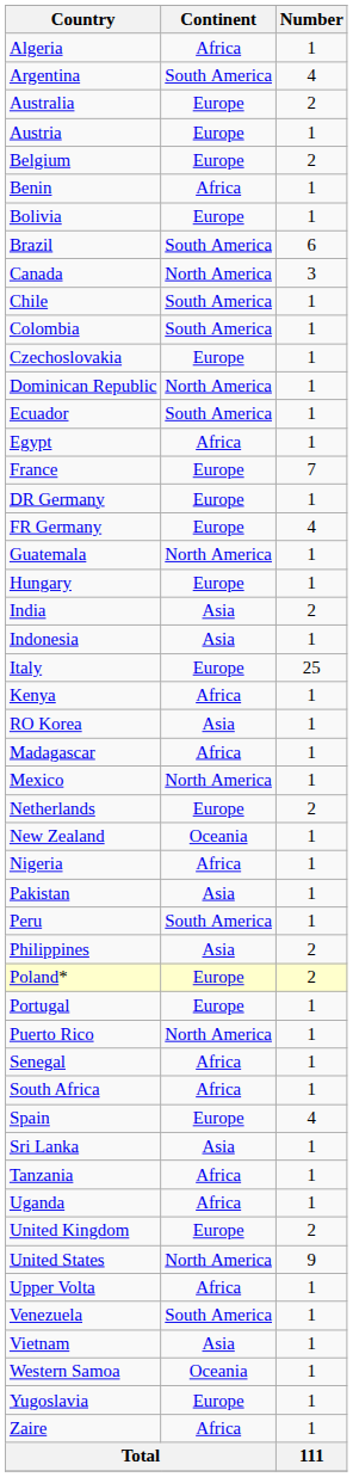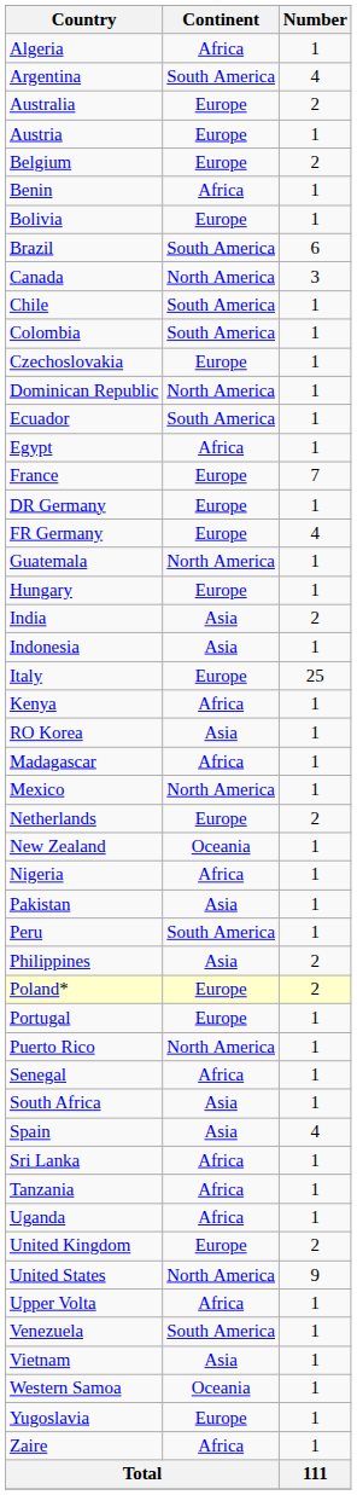 <table class="wikitable sortable" style="text-align:center">
 <tr>
 </tr>
 <tr>
 <th scope="col">Country</th>
 <th scope="col">Continent</th>
 <th scope="col">Number</th>
 </tr>
 <tr>
 <td scope="row" style="text-align:left"><a href='#'>Algeria</a></td>
 <td><a href='#'>Africa</a></td>
 <td>1</td>
 </tr>
 <tr>
 <td scope="row" style="text-align:left"><a href='#'>Argentina</a></td>
 <td data-sort-value="America, South"><a href='#'>South&nbsp;America</a></td>
 <td>4</td>
 </tr>
 <tr>
 <td scope="row" style="text-align:left"><a href='#'>Australia</a></td>
 <td><a href='#'>Europe</a></td>
 <td>2</td>
 </tr>
 <tr>
 <td scope="row" style="text-align:left"><a href='#'>Austria</a></td>
 <td><a href='#'>Europe</a></td>
 <td>1</td>
 </tr>
 <tr>
 <td scope="row" style="text-align:left"><a href='#'>Belgium</a></td>
 <td><a href='#'>Europe</a></td>
 <td>2</td>
 </tr>
 <tr>
 <td scope="row" style="text-align:left"><a href='#'>Benin</a></td>
 <td><a href='#'>Africa</a></td>
 <td>1</td>
 </tr>
 <tr>
 <td scope="row" style="text-align:left"><a href='#'>Bolivia</a></td>
 <td><a href='#'>Europe</a></td>
 <td>1</td>
 </tr>
 <tr>
 <td scope="row" style="text-align:left"><a href='#'>Brazil</a></td>
 <td data-sort-value="America, South"><a href='#'>South&nbsp;America</a></td>
 <td>6</td>
 </tr>
 <tr>
 <td scope="row" style="text-align:left"><a href='#'>Canada</a></td>
 <td data-sort-value="America, North"><a href='#'>North&nbsp;America</a></td>
 <td>3</td>
 </tr>
 <tr>
 <td scope="row" style="text-align:left"><a href='#'>Chile</a></td>
 <td data-sort-value="America, South"><a href='#'>South&nbsp;America</a></td>
 <td>1</td>
 </tr>
 <tr>
 <td scope="row" style="text-align:left"><a href='#'>Colombia</a></td>
 <td data-sort-value="America, South"><a href='#'>South&nbsp;America</a></td>
 <td>1</td>
 </tr>
 <tr>
 <td scope="row" style="text-align:left"><a href='#'>Czechoslovakia</a></td>
 <td><a href='#'>Europe</a></td>
 <td>1</td>
 </tr>
 <tr>
 <td scope="row" style="text-align:left"><a href='#'>Dominican Republic</a></td>
 <td data-sort-value="America, North"><a href='#'>North&nbsp;America</a></td>
 <td>1</td>
 </tr>
 <tr>
 <td scope="row" style="text-align:left"><a href='#'>Ecuador</a></td>
 <td data-sort-value="America, South"><a href='#'>South&nbsp;America</a></td>
 <td>1</td>
 </tr>
 <tr>
 <td scope="row" style="text-align:left"><a href='#'>Egypt</a></td>
 <td><a href='#'>Africa</a></td>
 <td>1</td>
 </tr>
 <tr>
 <td scope="row" style="text-align:left"><a href='#'>France</a></td>
 <td><a href='#'>Europe</a></td>
 <td>7</td>
 </tr>
 <tr>
 <td scope="row" style="text-align:left" data-sort-value="Germany, East"><a href='#'>DR Germany</a></td>
 <td><a href='#'>Europe</a></td>
 <td>1</td>
 </tr>
 <tr>
 <td scope="row" style="text-align:left" data-sort-value="Germany, West"><a href='#'>FR Germany</a></td>
 <td><a href='#'>Europe</a></td>
 <td>4</td>
 </tr>
 <tr>
 <td scope="row" style="text-align:left"><a href='#'>Guatemala</a></td>
 <td data-sort-value="America, North"><a href='#'>North&nbsp;America</a></td>
 <td>1</td>
 </tr>
 <tr>
 <td scope="row" style="text-align:left"><a href='#'>Hungary</a></td>
 <td><a href='#'>Europe</a></td>
 <td>1</td>
 </tr>
 <tr>
 <td scope="row" style="text-align:left"><a href='#'>India</a></td>
 <td><a href='#'>Asia</a></td>
 <td>2</td>
 </tr>
 <tr>
 <td scope="row" style="text-align:left"><a href='#'>Indonesia</a></td>
 <td><a href='#'>Asia</a></td>
 <td>1</td>
 </tr>
 <tr>
 <td scope="row" style="text-align:left"><a href='#'>Italy</a></td>
 <td><a href='#'>Europe</a></td>
 <td>25</td>
 </tr>
 <tr>
 <td scope="row" style="text-align:left"><a href='#'>Kenya</a></td>
 <td><a href='#'>Africa</a></td>
 <td>1</td>
 </tr>
 <tr>
 <td scope="row" style="text-align:left" data-sort-value="Korea, South"><a href='#'>RO Korea</a></td>
 <td><a href='#'>Asia</a></td>
 <td>1</td>
 </tr>
 <tr>
 <td scope="row" style="text-align:left"><a href='#'>Madagascar</a></td>
 <td><a href='#'>Africa</a></td>
 <td>1</td>
 </tr>
 <tr>
 <td scope="row" style="text-align:left"><a href='#'>Mexico</a></td>
 <td data-sort-value="America, North"><a href='#'>North&nbsp;America</a></td>
 <td>1</td>
 </tr>
 <tr>
 <td scope="row" style="text-align:left"><a href='#'>Netherlands</a></td>
 <td><a href='#'>Europe</a></td>
 <td>2</td>
 </tr>
 <tr>
 <td scope="row" style="text-align:left"><a href='#'>New Zealand</a></td>
 <td><a href='#'>Oceania</a></td>
 <td>1</td>
 </tr>
 <tr>
 <td scope="row" style="text-align:left"><a href='#'>Nigeria</a></td>
 <td><a href='#'>Africa</a></td>
 <td>1</td>
 </tr>
 <tr>
 <td scope="row" style="text-align:left"><a href='#'>Pakistan</a></td>
 <td><a href='#'>Asia</a></td>
 <td>1</td>
 </tr>
 <tr>
 <td scope="row" style="text-align:left"><a href='#'>Peru</a></td>
 <td data-sort-value="America, South"><a href='#'>South&nbsp;America</a></td>
 <td>1</td>
 </tr>
 <tr>
 <td scope="row" style="text-align:left"><a href='#'>Philippines</a></td>
 <td><a href='#'>Asia</a></td>
 <td>2</td>
 </tr>
 <tr style="background: #ffc">
 <td scope="row" style="text-align:left"><a href='#'>Poland</a>*</td>
 <td><a href='#'>Europe</a></td>
 <td>2</td>
 </tr>
 <tr>
 <td scope="row" style="text-align:left"><a href='#'>Portugal</a></td>
 <td><a href='#'>Europe</a></td>
 <td>1</td>
 </tr>
 <tr>
 <td scope="row" style="text-align:left"><a href='#'>Puerto Rico</a> </td>
 <td data-sort-value="America, North"><a href='#'>North&nbsp;America</a></td>
 <td>1</td>
 </tr>
 <tr>
 <td scope="row" style="text-align:left"><a href='#'>Senegal</a></td>
 <td><a href='#'>Africa</a></td>
 <td>1</td>
 </tr>
 <tr>
 <td scope="row" style="text-align:left"><a href='#'>South Africa</a></td>
-<td><a href='#'>Africa</a></td>
+<td><a href='#'>Asia</a></td>
 <td>1</td>
 </tr>
 <tr>
 <td scope="row" style="text-align:left"><a href='#'>Spain</a></td>
-<td><a href='#'>Europe</a></td>
+<td><a href='#'>Asia</a></td>
 <td>4</td>
 </tr>
 <tr>
 <td scope="row" style="text-align:left"><a href='#'>Sri Lanka</a></td>
-<td><a href='#'>Asia</a></td>
+<td><a href='#'>Africa</a></td>
 <td>1</td>
 </tr>
 <tr>
 <td scope="row" style="text-align:left"><a href='#'>Tanzania</a></td>
 <td><a href='#'>Africa</a></td>
 <td>1</td>
 </tr>
 <tr>
 <td scope="row" style="text-align:left"><a href='#'>Uganda</a></td>
 <td><a href='#'>Africa</a></td>
 <td>1</td>
 </tr>
 <tr>
 <td scope="row" style="text-align:left"><a href='#'>United Kingdom</a></td>
 <td><a href='#'>Europe</a></td>
 <td>2</td>
 </tr>
 <tr>
 <td scope="row" style="text-align:left"><a href='#'>United States</a></td>
 <td data-sort-value="America, North"><a href='#'>North&nbsp;America</a></td>
 <td>9</td>
 </tr>
 <tr>
 <td scope="row" style="text-align:left"><a href='#'>Upper Volta</a></td>
 <td><a href='#'>Africa</a></td>
 <td>1</td>
 </tr>
 <tr>
 <td scope="row" style="text-align:left"><a href='#'>Venezuela</a></td>
 <td data-sort-value="America, South"><a href='#'>South&nbsp;America</a></td>
 <td>1</td>
 </tr>
 <tr>
 <td scope="row" style="text-align:left"><a href='#'>Vietnam</a></td>
 <td><a href='#'>Asia</a></td>
 <td>1</td>
 </tr>
 <tr>
 <td scope="row" style="text-align:left"><a href='#'>Western Samoa</a></td>
 <td><a href='#'>Oceania</a></td>
 <td>1</td>
 </tr>
 <tr>
 <td scope="row" style="text-align:left"><a href='#'>Yugoslavia</a></td>
 <td><a href='#'>Europe</a></td>
 <td>1</td>
 </tr>
 <tr>
 <td scope="row" style="text-align:left"><a href='#'>Zaire</a></td>
 <td><a href='#'>Africa</a></td>
 <td>1</td>
 </tr>
 <tr>
 <th scope="row" colspan="2">Total</th>
 <th>111</th>
 </tr>
 <tr>
 </tr>
 </table>
